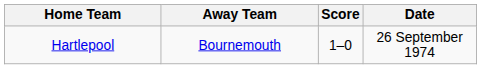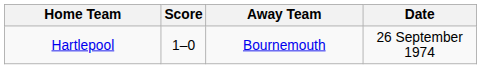 <table class="wikitable" style="text-align:center;">
 <tr>
 <th width=175>Home Team</th>
+<th width=20>Score</th>
 <th width=175>Away Team</th>
-<th width=20>Score</th>
 <th width=125>Date</th>
 </tr>
 <tr>
 <td><a href='#'>Hartlepool</a></td>
+<td>1–0</td>
 <td><a href='#'>Bournemouth</a></td>
-<td>1–0</td>
 <td>26 September 1974</td>
 </tr>
 </table>
